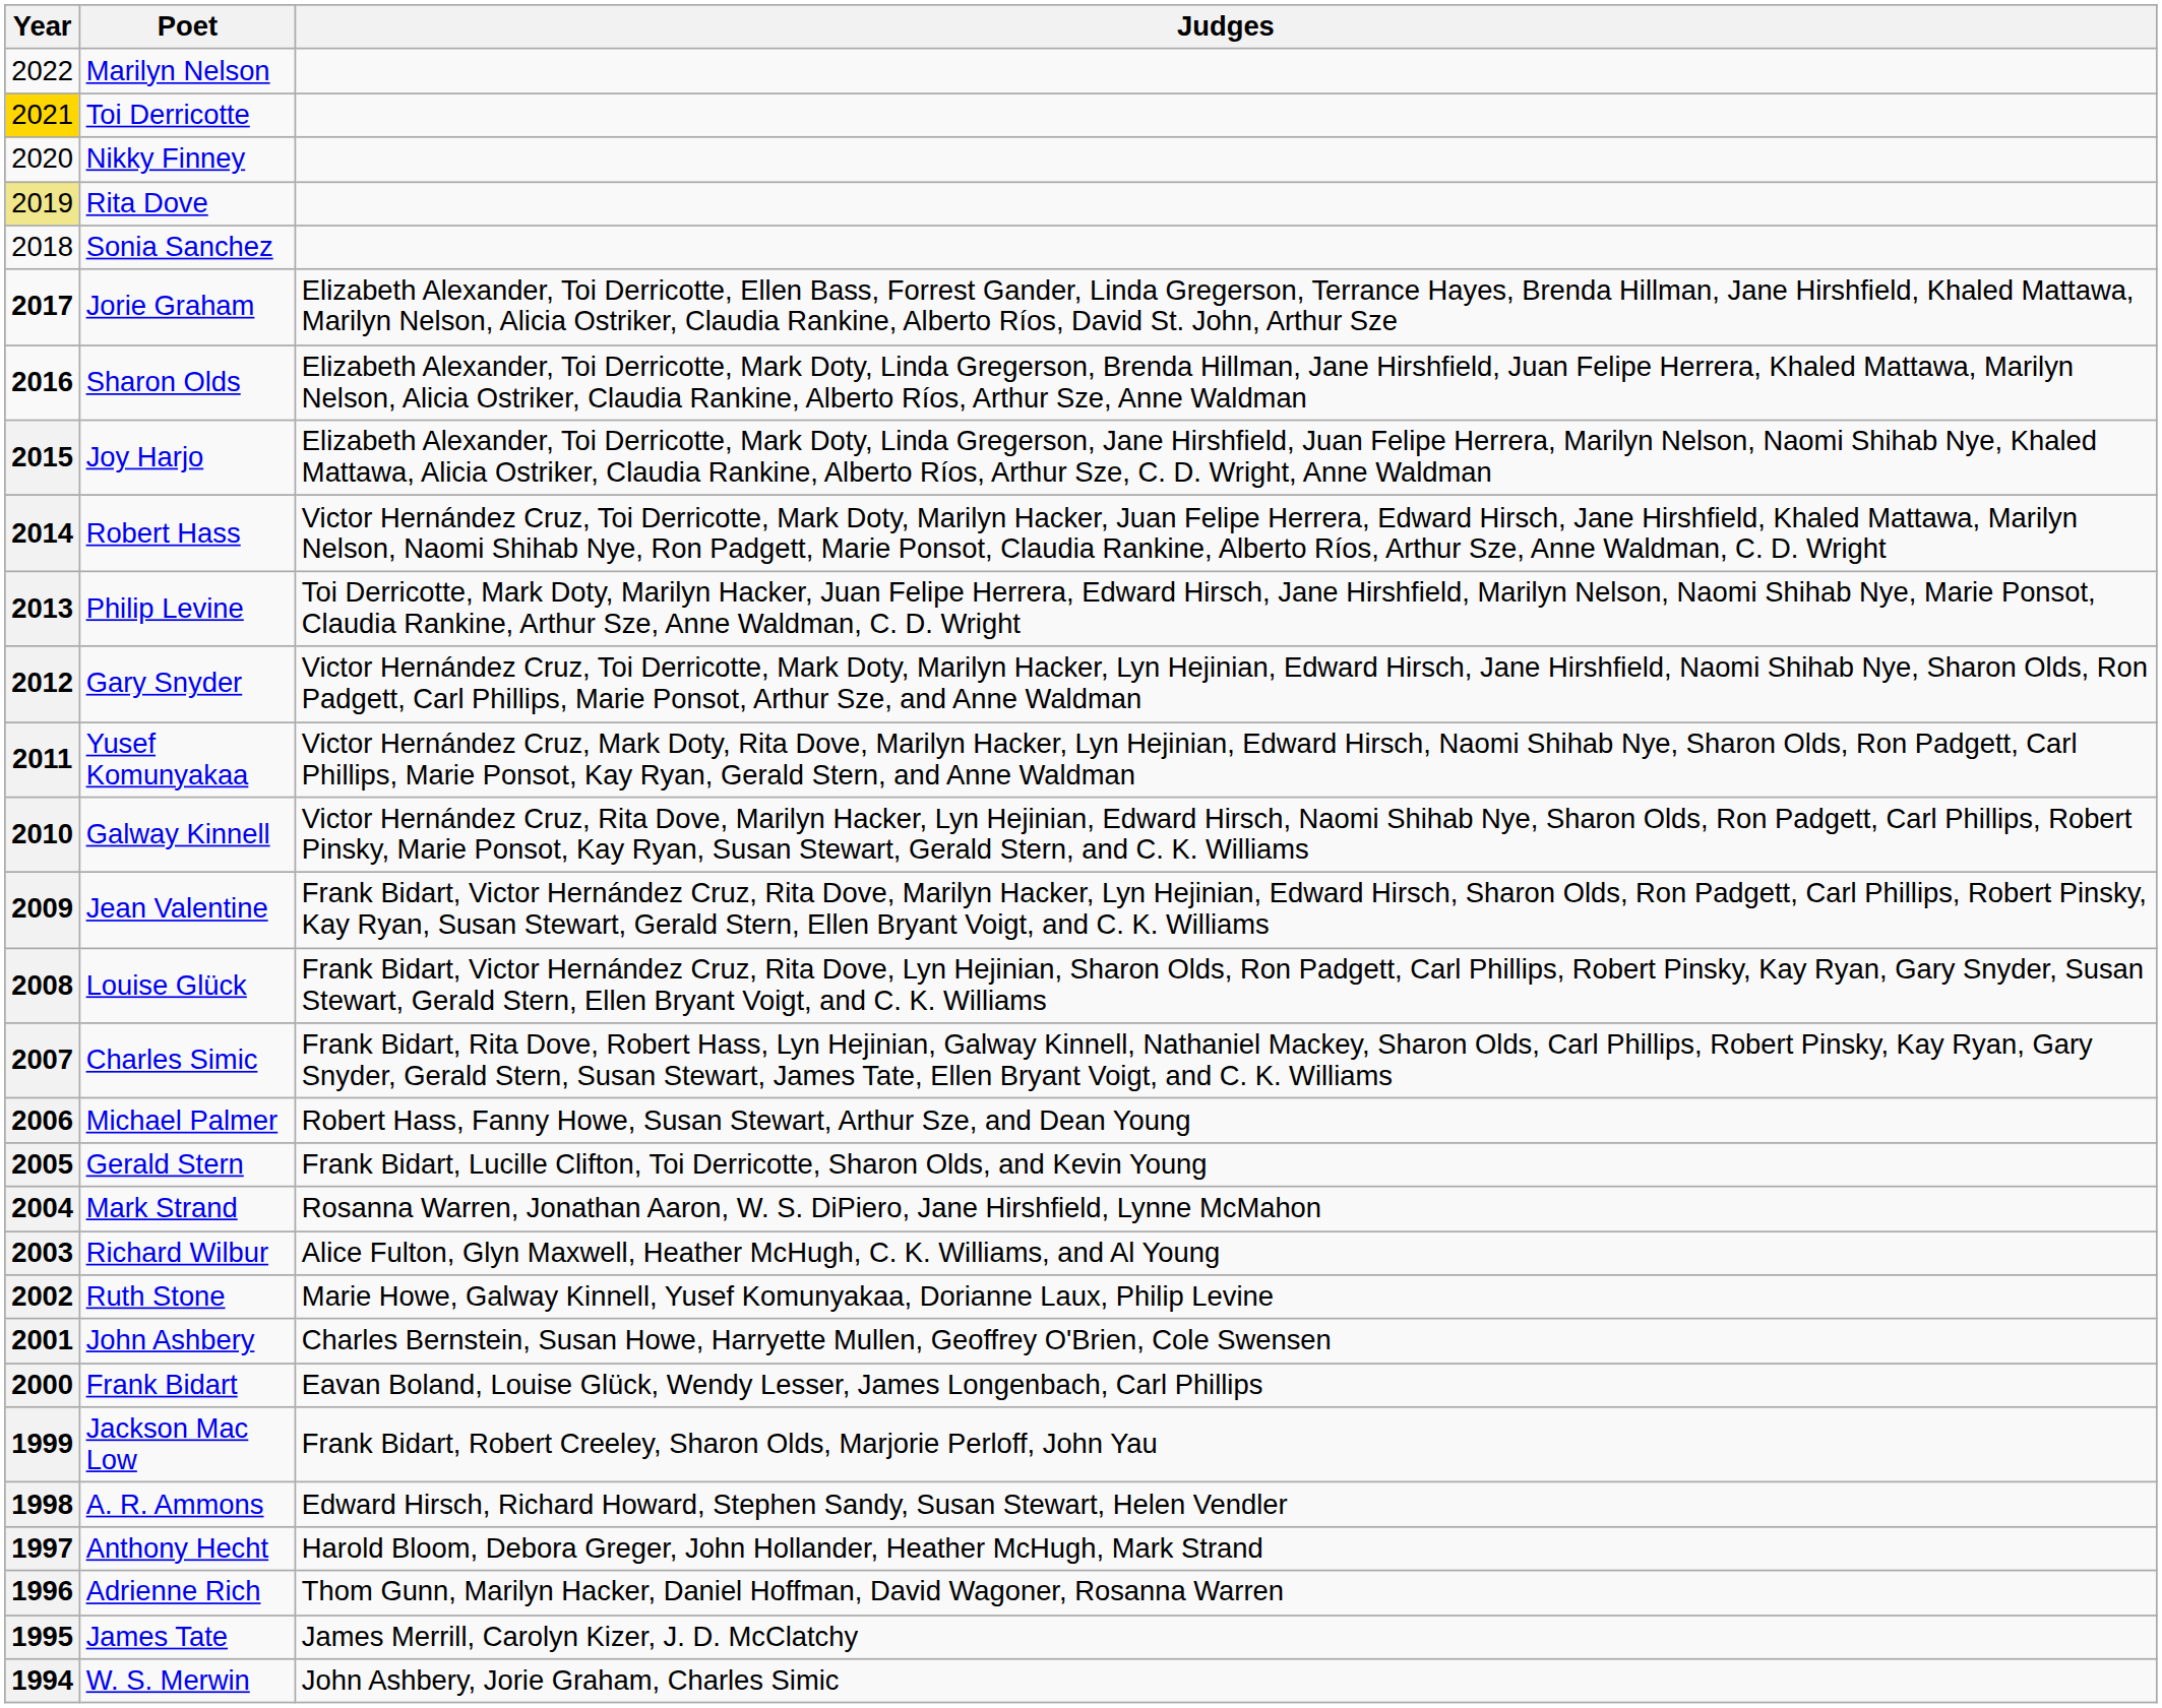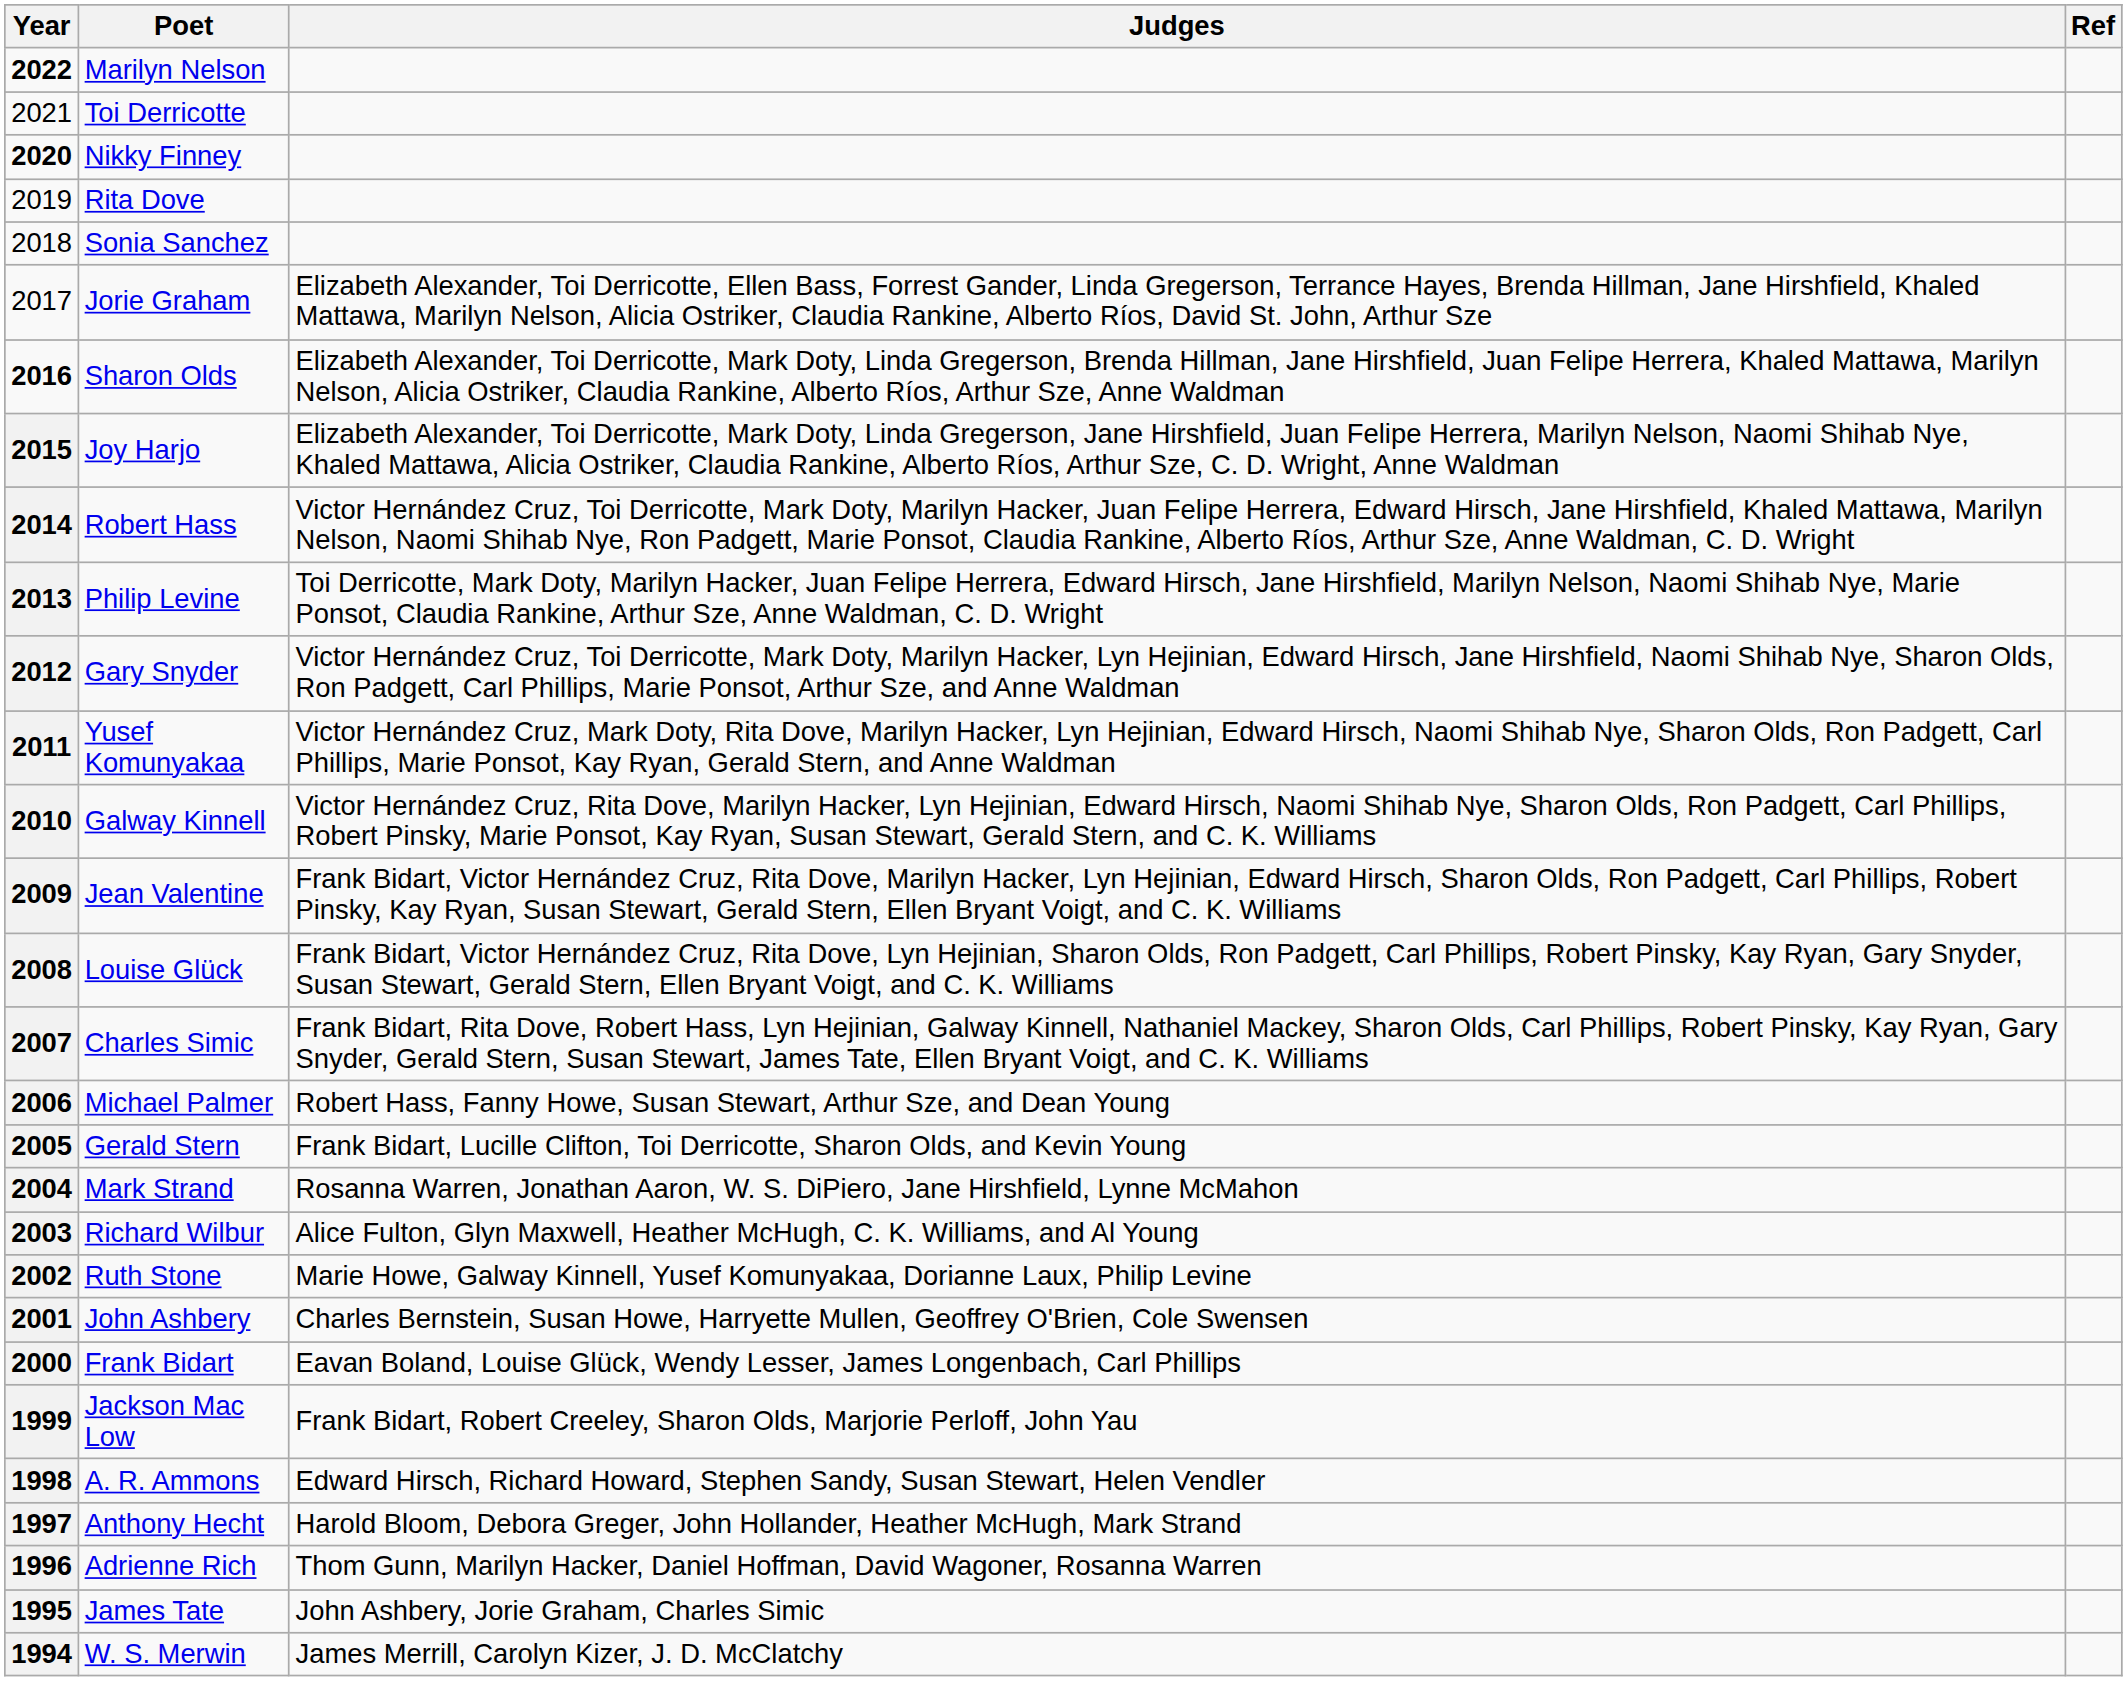 <table class="wikitable sortable" style="width: 98%;">
 <tr>
 <th><strong>Year</strong></th>
 <th><strong>Poet</strong></th>
 <th class="unsortable"><strong>Judges</strong></th>
+<th>Ref</th>
 </tr>
 <tr valign="top">
-<td>2022</td>
+<td><strong>2022</strong></td>
 <td><a href='#'>Marilyn Nelson</a></td>
+<td></td>
 <td></td>
 </tr>
 <tr>
-<td style="background: gold;">2021</td>
+<td>2021</td>
 <td><a href='#'>Toi Derricotte</a></td>
+<td></td>
 <td></td>
 </tr>
 <tr>
-<td>2020</td>
+<td><strong>2020</strong></td>
 <td><a href='#'>Nikky Finney</a></td>
+<td></td>
 <td></td>
 </tr>
 <tr>
-<td style="background: khaki;">2019</td>
+<td>2019</td>
 <td><a href='#'>Rita Dove</a></td>
+<td></td>
 <td></td>
 </tr>
 <tr>
 <td>2018</td>
 <td><a href='#'>Sonia Sanchez</a></td>
 <td></td>
+<td></td>
 </tr>
 <tr>
-<td><strong>2017</strong></td>
+<td>2017</td>
 <td><a href='#'>Jorie Graham</a></td>
 <td>Elizabeth Alexander, Toi Derricotte, Ellen Bass, Forrest Gander, Linda Gregerson, Terrance Hayes, Brenda Hillman, Jane Hirshfield, Khaled Mattawa, Marilyn Nelson, Alicia Ostriker, Claudia Rankine, Alberto Ríos, David St. John, Arthur Sze</td>
+<td></td>
 </tr>
 <tr>
 <td><strong>2016</strong></td>
 <td><a href='#'>Sharon Olds</a></td>
 <td>Elizabeth Alexander, Toi Derricotte, Mark Doty, Linda Gregerson, Brenda Hillman, Jane Hirshfield, Juan Felipe Herrera, Khaled Mattawa, Marilyn Nelson, Alicia Ostriker, Claudia Rankine, Alberto Ríos, Arthur Sze, Anne Waldman</td>
+<td></td>
 </tr>
 <tr>
 <th>2015</th>
 <td><a href='#'>Joy Harjo</a></td>
 <td>Elizabeth Alexander, Toi Derricotte, Mark Doty, Linda Gregerson, Jane Hirshfield, Juan Felipe Herrera, Marilyn Nelson, Naomi Shihab Nye, Khaled Mattawa, Alicia Ostriker, Claudia Rankine, Alberto Ríos, Arthur Sze, C. D. Wright, Anne Waldman</td>
+<td></td>
 </tr>
 <tr>
 <th>2014</th>
 <td><a href='#'>Robert Hass</a></td>
 <td>Victor Hernández Cruz, Toi Derricotte, Mark Doty, Marilyn Hacker, Juan Felipe Herrera, Edward Hirsch, Jane Hirshfield, Khaled Mattawa, Marilyn Nelson, Naomi Shihab Nye, Ron Padgett, Marie Ponsot, Claudia Rankine, Alberto Ríos, Arthur Sze, Anne Waldman, C. D. Wright</td>
+<td></td>
 </tr>
 <tr>
 <th>2013</th>
 <td><a href='#'>Philip Levine</a></td>
 <td>Toi Derricotte, Mark Doty, Marilyn Hacker, Juan Felipe Herrera, Edward Hirsch, Jane Hirshfield, Marilyn Nelson, Naomi Shihab Nye, Marie Ponsot, Claudia Rankine, Arthur Sze, Anne Waldman, C. D. Wright</td>
+<td></td>
 </tr>
 <tr>
 <th>2012</th>
 <td><a href='#'>Gary Snyder</a></td>
 <td>Victor Hernández Cruz, Toi Derricotte, Mark Doty, Marilyn Hacker, Lyn Hejinian, Edward Hirsch, Jane Hirshfield, Naomi Shihab Nye, Sharon Olds, Ron Padgett, Carl Phillips, Marie Ponsot, Arthur Sze, and Anne Waldman</td>
+<td></td>
 </tr>
 <tr>
 <th>2011</th>
 <td><a href='#'>Yusef Komunyakaa</a></td>
 <td>Victor Hernández Cruz, Mark Doty, Rita Dove, Marilyn Hacker, Lyn Hejinian, Edward Hirsch, Naomi Shihab Nye, Sharon Olds, Ron Padgett, Carl Phillips, Marie Ponsot, Kay Ryan, Gerald Stern, and Anne Waldman</td>
+<td></td>
 </tr>
 <tr>
 <th>2010</th>
 <td><a href='#'>Galway Kinnell</a></td>
 <td>Victor Hernández Cruz, Rita Dove, Marilyn Hacker, Lyn Hejinian, Edward Hirsch, Naomi Shihab Nye, Sharon Olds, Ron Padgett, Carl Phillips, Robert Pinsky, Marie Ponsot, Kay Ryan, Susan Stewart, Gerald Stern, and C. K. Williams</td>
+<td></td>
 </tr>
 <tr>
 <th>2009</th>
 <td><a href='#'>Jean Valentine</a></td>
 <td>Frank Bidart, Victor Hernández Cruz, Rita Dove, Marilyn Hacker, Lyn Hejinian, Edward Hirsch, Sharon Olds, Ron Padgett, Carl Phillips, Robert Pinsky, Kay Ryan, Susan Stewart, Gerald Stern, Ellen Bryant Voigt, and C. K. Williams</td>
+<td></td>
 </tr>
 <tr>
 <th>2008</th>
 <td><a href='#'>Louise Glück</a></td>
 <td>Frank Bidart, Victor Hernández Cruz, Rita Dove, Lyn Hejinian, Sharon Olds, Ron Padgett, Carl Phillips, Robert Pinsky, Kay Ryan, Gary Snyder, Susan Stewart, Gerald Stern, Ellen Bryant Voigt, and C. K. Williams</td>
+<td></td>
 </tr>
 <tr>
 <th>2007</th>
 <td><a href='#'>Charles Simic</a></td>
 <td>Frank Bidart, Rita Dove, Robert Hass, Lyn Hejinian, Galway Kinnell, Nathaniel Mackey, Sharon Olds, Carl Phillips, Robert Pinsky, Kay Ryan, Gary Snyder, Gerald Stern, Susan Stewart, James Tate, Ellen Bryant Voigt, and C. K. Williams</td>
+<td></td>
 </tr>
 <tr>
 <th>2006</th>
 <td><a href='#'>Michael Palmer</a></td>
 <td>Robert Hass, Fanny Howe, Susan Stewart, Arthur Sze, and Dean Young</td>
+<td></td>
 </tr>
 <tr>
 <th>2005</th>
 <td><a href='#'>Gerald Stern</a></td>
 <td>Frank Bidart, Lucille Clifton, Toi Derricotte, Sharon Olds, and Kevin Young</td>
+<td></td>
 </tr>
 <tr>
 <th>2004</th>
 <td><a href='#'>Mark Strand</a></td>
 <td>Rosanna Warren, Jonathan Aaron, W. S. DiPiero, Jane Hirshfield, Lynne McMahon</td>
+<td></td>
 </tr>
 <tr>
 <th>2003</th>
 <td><a href='#'>Richard Wilbur</a></td>
 <td>Alice Fulton, Glyn Maxwell, Heather McHugh, C. K. Williams, and Al Young</td>
+<td></td>
 </tr>
 <tr>
 <th>2002</th>
 <td><a href='#'>Ruth Stone</a></td>
 <td>Marie Howe, Galway Kinnell, Yusef Komunyakaa, Dorianne Laux, Philip Levine</td>
+<td></td>
 </tr>
 <tr>
 <th>2001</th>
 <td><a href='#'>John Ashbery</a></td>
 <td>Charles Bernstein, Susan Howe, Harryette Mullen, Geoffrey O'Brien, Cole Swensen</td>
+<td></td>
 </tr>
 <tr>
 <th>2000</th>
 <td><a href='#'>Frank Bidart</a></td>
 <td>Eavan Boland, Louise Glück, Wendy Lesser, James Longenbach, Carl Phillips</td>
+<td></td>
 </tr>
 <tr>
 <th>1999</th>
 <td><a href='#'>Jackson Mac Low</a></td>
 <td>Frank Bidart, Robert Creeley, Sharon Olds, Marjorie Perloff, John Yau</td>
+<td></td>
 </tr>
 <tr>
 <th>1998</th>
 <td><a href='#'>A. R. Ammons</a></td>
 <td>Edward Hirsch, Richard Howard, Stephen Sandy, Susan Stewart, Helen Vendler</td>
+<td></td>
 </tr>
 <tr>
 <th>1997</th>
 <td><a href='#'>Anthony Hecht</a></td>
 <td>Harold Bloom, Debora Greger, John Hollander, Heather McHugh, Mark Strand</td>
+<td></td>
 </tr>
 <tr>
 <th>1996</th>
 <td><a href='#'>Adrienne Rich</a></td>
 <td>Thom Gunn, Marilyn Hacker, Daniel Hoffman, David Wagoner, Rosanna Warren</td>
+<td></td>
 </tr>
 <tr>
 <th>1995</th>
 <td><a href='#'>James Tate</a></td>
-<td>James Merrill, Carolyn Kizer, J. D. McClatchy</td>
+<td>John Ashbery, Jorie Graham, Charles Simic</td>
+<td></td>
 </tr>
 <tr>
 <th>1994</th>
 <td><a href='#'>W. S. Merwin</a></td>
-<td>John Ashbery, Jorie Graham, Charles Simic</td>
+<td>James Merrill, Carolyn Kizer, J. D. McClatchy</td>
+<td></td>
 </tr>
 </table>
